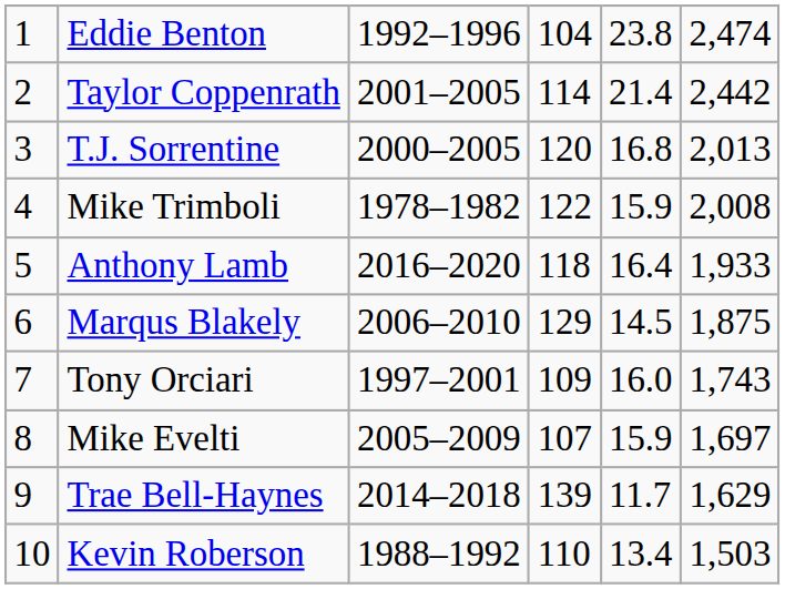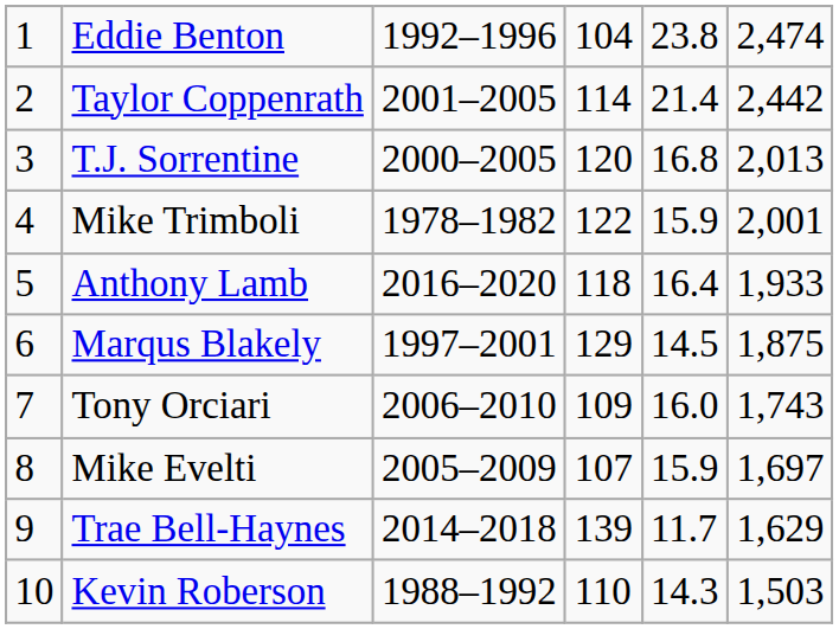 <table class="wikitable">
 <tr>
 <td>1</td>
 <td><a href='#'>Eddie Benton</a></td>
 <td>1992–1996</td>
 <td>104</td>
 <td>23.8</td>
 <td>2,474</td>
 </tr>
 <tr>
 <td>2</td>
 <td><a href='#'>Taylor Coppenrath</a></td>
 <td>2001–2005</td>
 <td>114</td>
 <td>21.4</td>
 <td>2,442</td>
 </tr>
 <tr>
 <td>3</td>
 <td><a href='#'>T.J. Sorrentine</a></td>
 <td>2000–2005</td>
 <td>120</td>
 <td>16.8</td>
 <td>2,013</td>
 </tr>
 <tr>
 <td>4</td>
 <td>Mike Trimboli</td>
 <td>1978–1982</td>
 <td>122</td>
 <td>15.9</td>
-<td>2,008</td>
+<td>2,001</td>
 </tr>
 <tr>
 <td>5</td>
 <td><a href='#'>Anthony Lamb</a></td>
 <td>2016–2020</td>
 <td>118</td>
 <td>16.4</td>
 <td>1,933</td>
 </tr>
 <tr>
 <td>6</td>
 <td><a href='#'>Marqus Blakely</a></td>
-<td>2006–2010</td>
+<td>1997–2001</td>
 <td>129</td>
 <td>14.5</td>
 <td>1,875</td>
 </tr>
 <tr>
 <td>7</td>
 <td>Tony Orciari</td>
-<td>1997–2001</td>
+<td>2006–2010</td>
 <td>109</td>
 <td>16.0</td>
 <td>1,743</td>
 </tr>
 <tr>
 <td>8</td>
 <td>Mike Evelti</td>
 <td>2005–2009</td>
 <td>107</td>
 <td>15.9</td>
 <td>1,697</td>
 </tr>
 <tr>
 <td>9</td>
 <td><a href='#'>Trae Bell-Haynes</a></td>
 <td>2014–2018</td>
 <td>139</td>
 <td>11.7</td>
 <td>1,629</td>
 </tr>
 <tr>
 <td>10</td>
 <td><a href='#'>Kevin Roberson</a></td>
 <td>1988–1992</td>
 <td>110</td>
-<td>13.4</td>
+<td>14.3</td>
 <td>1,503</td>
 </tr>
 </table>
